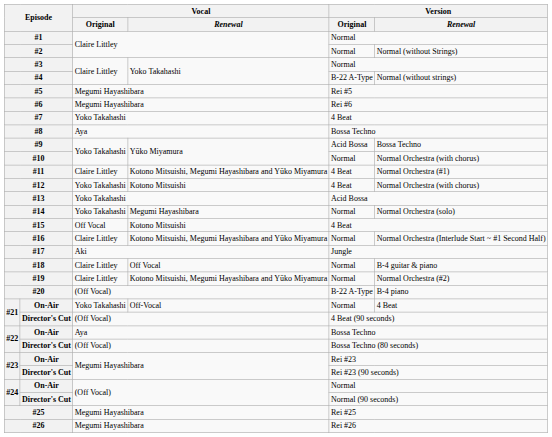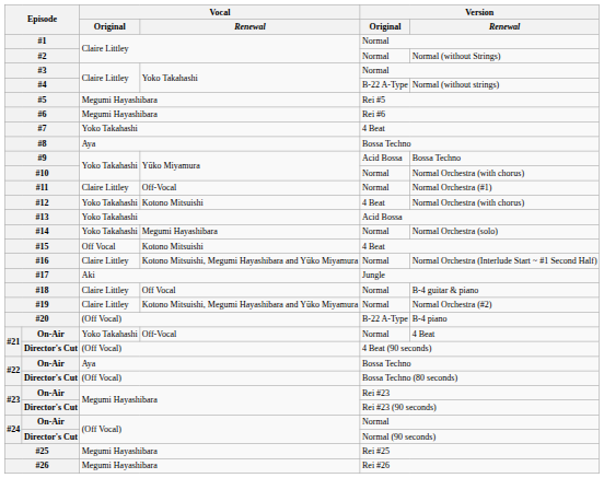 <table class="wikitable" style="font-size:smaller; width=100%">
 <tr>
 <th colspan="2" rowspan="2">Episode</th>
 <th colspan="2">Vocal</th>
 <th colspan="2">Version</th>
 </tr>
 <tr>
 <th>Original</th>
 <th><em>Renewal</em></th>
 <th>Original</th>
 <th><em>Renewal</em></th>
 </tr>
 <tr>
 <th colspan="2">#1</th>
 <td colspan="2" rowspan="2">Claire Littley</td>
 <td colspan="2">Normal</td>
 </tr>
 <tr>
 <th colspan="2">#2</th>
 <td>Normal</td>
 <td>Normal (without Strings)</td>
 </tr>
 <tr>
 <th colspan="2">#3</th>
 <td rowspan="2">Claire Littley</td>
 <td rowspan="2">Yoko Takahashi</td>
 <td colspan="2">Normal</td>
 </tr>
 <tr>
 <th colspan="2">#4</th>
 <td>B-22 A-Type</td>
 <td>Normal (without strings)</td>
 </tr>
 <tr>
 <th colspan="2">#5</th>
 <td colspan="2">Megumi Hayashibara</td>
 <td colspan="2">Rei #5</td>
 </tr>
 <tr>
 <th colspan="2">#6</th>
 <td colspan="2">Megumi Hayashibara</td>
 <td colspan="2">Rei #6</td>
 </tr>
 <tr>
 <th colspan="2">#7</th>
 <td colspan="2">Yoko Takahashi</td>
 <td colspan="2">4 Beat</td>
 </tr>
 <tr>
 <th colspan="2">#8</th>
 <td colspan="2">Aya</td>
 <td colspan="2">Bossa Techno</td>
 </tr>
 <tr>
 <th colspan="2">#9</th>
 <td rowspan="2">Yoko Takahashi</td>
 <td rowspan="2">Yūko Miyamura</td>
 <td>Acid Bossa</td>
 <td>Bossa Techno</td>
 </tr>
 <tr>
 <th colspan="2">#10</th>
 <td>Normal</td>
 <td>Normal Orchestra (with chorus)</td>
 </tr>
 <tr>
 <th colspan="2">#11</th>
 <td>Claire Littley</td>
-<td>Kotono Mitsuishi, Megumi Hayashibara and Yūko Miyamura</td>
-<td>4 Beat</td>
+<td>Off-Vocal</td>
+<td>Normal</td>
 <td>Normal Orchestra (#1)</td>
 </tr>
 <tr>
 <th colspan="2">#12</th>
 <td>Yoko Takahashi</td>
 <td>Kotono Mitsuishi</td>
 <td>4 Beat</td>
 <td>Normal Orchestra (with chorus)</td>
 </tr>
 <tr>
 <th colspan="2">#13</th>
 <td colspan="2">Yoko Takahashi</td>
 <td colspan="2">Acid Bossa</td>
 </tr>
 <tr>
 <th colspan="2">#14</th>
 <td>Yoko Takahashi</td>
 <td>Megumi Hayashibara</td>
 <td>Normal</td>
 <td>Normal Orchestra (solo)</td>
 </tr>
 <tr>
 <th colspan="2">#15</th>
 <td>Off Vocal</td>
 <td>Kotono Mitsuishi</td>
 <td colspan="2">4 Beat</td>
 </tr>
 <tr>
 <th colspan="2">#16</th>
 <td>Claire Littley</td>
 <td>Kotono Mitsuishi, Megumi Hayashibara and Yūko Miyamura</td>
 <td>Normal</td>
 <td>Normal Orchestra (Interlude Start ~ #1 Second Half)</td>
 </tr>
 <tr>
 <th colspan="2">#17</th>
 <td colspan="2">Aki</td>
 <td colspan="2">Jungle</td>
 </tr>
 <tr>
 <th colspan="2">#18</th>
 <td>Claire Littley</td>
 <td>Off Vocal</td>
 <td>Normal</td>
 <td>B-4 guitar & piano</td>
 </tr>
 <tr>
 <th colspan="2">#19</th>
 <td>Claire Littley</td>
 <td>Kotono Mitsuishi, Megumi Hayashibara and Yūko Miyamura</td>
 <td>Normal</td>
 <td>Normal Orchestra (#2)</td>
 </tr>
 <tr>
 <th colspan="2">#20</th>
 <td colspan="2">(Off Vocal)</td>
 <td>B-22 A-Type</td>
 <td>B-4 piano</td>
 </tr>
 <tr>
 <th rowspan="2">#21</th>
 <th>On-Air</th>
 <td>Yoko Takahashi</td>
 <td>Off-Vocal</td>
 <td>Normal</td>
 <td>4 Beat</td>
 </tr>
 <tr>
 <th>Director's Cut</th>
 <td colspan="2">(Off Vocal)</td>
 <td colspan="2">4 Beat (90 seconds)</td>
 </tr>
 <tr>
 <th rowspan="2">#22</th>
 <th>On-Air</th>
 <td colspan="2">Aya</td>
 <td colspan="2">Bossa Techno</td>
 </tr>
 <tr>
 <th>Director's Cut</th>
 <td colspan="2">(Off Vocal)</td>
 <td colspan="2">Bossa Techno (80 seconds)</td>
 </tr>
 <tr>
 <th rowspan="2">#23</th>
 <th>On-Air</th>
 <td colspan="2" rowspan="2">Megumi Hayashibara</td>
 <td colspan="2">Rei #23</td>
 </tr>
 <tr>
 <th>Director's Cut</th>
 <td colspan="2">Rei #23 (90 seconds)</td>
 </tr>
 <tr>
 <th rowspan="2">#24</th>
 <th>On-Air</th>
 <td colspan="2" rowspan="2">(Off Vocal)</td>
 <td colspan="2">Normal</td>
 </tr>
 <tr>
 <th>Director's Cut</th>
 <td colspan="2">Normal (90 seconds)</td>
 </tr>
 <tr>
 <th colspan="2">#25</th>
 <td colspan="2">Megumi Hayashibara</td>
 <td colspan="2">Rei #25</td>
 </tr>
 <tr>
 <th colspan="2">#26</th>
 <td colspan="2">Megumi Hayashibara</td>
 <td colspan="2">Rei #26</td>
 </tr>
 </table>
